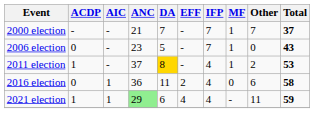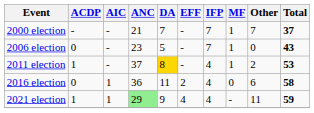 <table class="wikitable">
 <tr>
 <th>Event</th>
 <th><a href='#'>ACDP</a></th>
 <th><a href='#'>AIC</a></th>
 <th><a href='#'>ANC</a></th>
 <th><a href='#'>DA</a></th>
 <th><a href='#'>EFF</a></th>
 <th><a href='#'>IFP</a></th>
 <th><a href='#'>MF</a></th>
 <th>Other</th>
 <th>Total</th>
 </tr>
 <tr>
 <td><a href='#'>2000 election</a></td>
 <td>-</td>
 <td>-</td>
 <td>21</td>
 <td>7</td>
 <td>-</td>
 <td>7</td>
 <td>1</td>
 <td>7</td>
 <td><strong>37</strong></td>
 </tr>
 <tr>
 <td><a href='#'>2006 election</a></td>
 <td>0</td>
 <td>-</td>
 <td>23</td>
 <td>5</td>
 <td>-</td>
 <td>7</td>
 <td>1</td>
 <td>0</td>
 <td><strong>43</strong></td>
 </tr>
 <tr>
 <td><a href='#'>2011 election</a></td>
 <td>1</td>
 <td>-</td>
 <td>37</td>
 <td style="background: gold;">8</td>
 <td>-</td>
 <td>4</td>
 <td>1</td>
 <td>2</td>
 <td><strong>53</strong></td>
 </tr>
 <tr>
 <td><a href='#'>2016 election</a></td>
 <td>0</td>
 <td>1</td>
 <td>36</td>
 <td>11</td>
 <td>2</td>
 <td>4</td>
 <td>0</td>
 <td>6</td>
 <td><strong>58</strong></td>
 </tr>
 <tr>
 <td><a href='#'>2021 election</a></td>
 <td>1</td>
 <td>1</td>
 <td style="background: lightgreen;">29</td>
-<td>6</td>
+<td>9</td>
 <td>4</td>
 <td>4</td>
 <td>-</td>
 <td>11</td>
 <td><strong>59</strong></td>
 </tr>
 <tr>
 </tr>
 </table>
